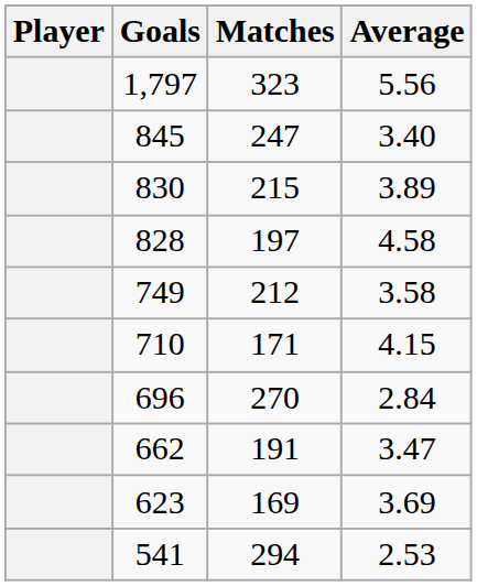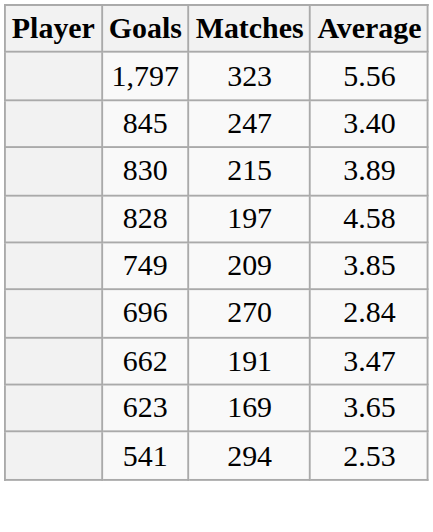 <table class="wikitable sortable plainrowheaders static-row-numbers" style="text-align: center;">
 <tr>
 </tr>
 <tr>
 <th scope="col">Player</th>
 <th scope="col">Goals</th>
 <th scope="col">Matches</th>
 <th scope="col">Average</th>
 </tr>
 <tr>
 <th scope="row"></th>
 <td>1,797</td>
 <td>323</td>
 <td>5.56</td>
 </tr>
 <tr>
 <th scope="row"></th>
 <td>845</td>
 <td>247</td>
 <td>3.40</td>
 </tr>
 <tr>
 <th scope="row"></th>
 <td>830</td>
 <td>215</td>
 <td>3.89</td>
 </tr>
 <tr>
 <th scope="row"></th>
 <td>828</td>
 <td>197</td>
 <td>4.58</td>
 </tr>
 <tr>
 <th scope="row"></th>
 <td>749</td>
-<td>212</td>
-<td>3.58</td>
-</tr>
-<tr>
-<th scope="row"></th>
-<td>710</td>
-<td>171</td>
-<td>4.15</td>
+<td>209</td>
+<td>3.85</td>
 </tr>
 <tr>
 <th scope="row"></th>
 <td>696</td>
 <td>270</td>
 <td>2.84</td>
 </tr>
 <tr>
 <th scope="row"></th>
 <td>662</td>
 <td>191</td>
 <td>3.47</td>
 </tr>
 <tr>
 <th scope="row"></th>
 <td>623</td>
 <td>169</td>
-<td>3.69</td>
+<td>3.65</td>
 </tr>
 <tr>
 <th scope="row"></th>
 <td>541</td>
 <td>294</td>
 <td>2.53</td>
 </tr>
 </table>
